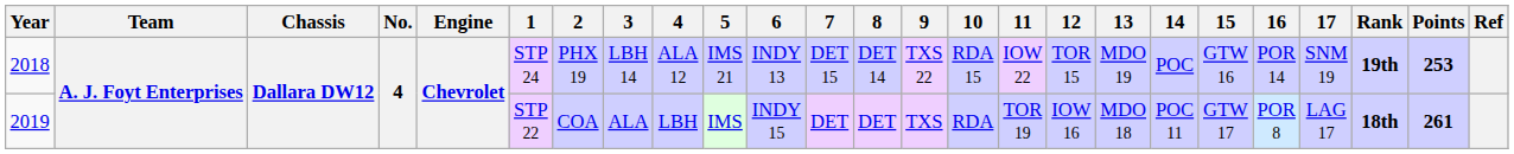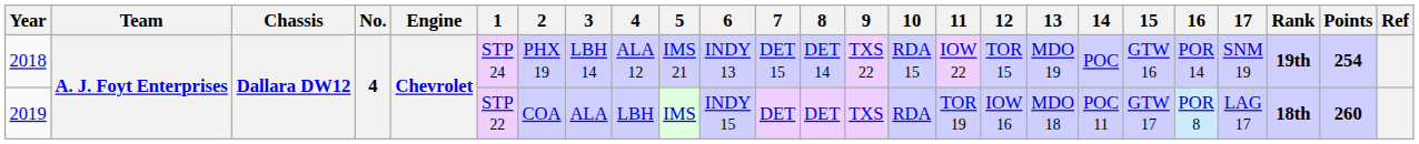 <table class="wikitable" style="text-align:center; font-size:85%">
 <tr>
 <th>Year</th>
 <th>Team</th>
 <th>Chassis</th>
 <th>No.</th>
 <th>Engine</th>
 <th>1</th>
 <th>2</th>
 <th>3</th>
 <th>4</th>
 <th>5</th>
 <th>6</th>
 <th>7</th>
 <th>8</th>
 <th>9</th>
 <th>10</th>
 <th>11</th>
 <th>12</th>
 <th>13</th>
 <th>14</th>
 <th>15</th>
 <th>16</th>
 <th>17</th>
 <th>Rank</th>
 <th>Points</th>
 <th>Ref</th>
 </tr>
 <tr>
 <td><a href='#'>2018</a></td>
 <th rowspan=2 nowrap><a href='#'>A. J. Foyt Enterprises</a></th>
 <th rowspan=2 nowrap><a href='#'>Dallara DW12</a></th>
 <th rowspan=2>4</th>
 <th rowspan=2><a href='#'>Chevrolet</a></th>
 <td style="background:#EFCFFF;"><a href='#'>STP</a><br><small>24</small></td>
 <td style="background:#CFCFFF;"><a href='#'>PHX</a><br><small>19</small></td>
 <td style="background:#CFCFFF;"><a href='#'>LBH</a><br><small>14</small></td>
 <td style="background:#CFCFFF;"><a href='#'>ALA</a><br><small>12</small></td>
 <td style="background:#CFCFFF;"><a href='#'>IMS</a><br><small>21</small></td>
 <td style="background:#CFCFFF;"><a href='#'>INDY</a><br><small>13</small></td>
 <td style="background:#CFCFFF;"><a href='#'>DET</a><br><small>15</small></td>
 <td style="background:#CFCFFF;"><a href='#'>DET</a><br><small>14</small></td>
 <td style="background:#EFCFFF;"><a href='#'>TXS</a><br><small>22</small></td>
 <td style="background:#CFCFFF;"><a href='#'>RDA</a><br><small>15</small></td>
 <td style="background:#EFCFFF;"><a href='#'>IOW</a><br><small>22</small></td>
 <td style="background:#CFCFFF;"><a href='#'>TOR</a><br><small>15</small></td>
 <td style="background:#CFCFFF;"><a href='#'>MDO</a><br><small>19</small></td>
 <td style="background:#CFCFFF;"><a href='#'>POC</a><br></td>
 <td style="background:#CFCFFF;"><a href='#'>GTW</a><br><small>16</small></td>
 <td style="background:#CFCFFF;"><a href='#'>POR</a><br><small>14</small></td>
 <td style="background:#CFCFFF;"><a href='#'>SNM</a><br><small>19</small></td>
 <th style="background:#CFCFFF;">19th</th>
-<th style="background:#CFCFFF;">253</th>
+<th style="background:#CFCFFF;">254</th>
 <th></th>
 </tr>
 <tr>
 <td><a href='#'>2019</a></td>
 <td style="background:#EFCFFF;"><a href='#'>STP</a><br><small>22</small></td>
 <td style="background:#CFCFFF;"><a href='#'>COA</a><br></td>
 <td style="background:#CFCFFF;"><a href='#'>ALA</a><br></td>
 <td style="background:#CFCFFF;"><a href='#'>LBH</a><br></td>
 <td style="background:#DFFFDF;"><a href='#'>IMS</a><br></td>
 <td style="background:#CFCFFF;"><a href='#'>INDY</a><br><small>15</small></td>
 <td style="background:#EFCFFF;"><a href='#'>DET</a><br></td>
 <td style="background:#EFCFFF;"><a href='#'>DET</a><br></td>
 <td style="background:#EFCFFF;"><a href='#'>TXS</a><br></td>
 <td style="background:#CFCFFF;"><a href='#'>RDA</a><br></td>
 <td style="background:#CFCFFF;"><a href='#'>TOR</a><br><small>19</small></td>
 <td style="background:#CFCFFF;"><a href='#'>IOW</a><br><small>16</small></td>
 <td style="background:#CFCFFF;"><a href='#'>MDO</a><br><small>18</small></td>
 <td style="background:#CFCFFF;"><a href='#'>POC</a><br><small>11</small></td>
 <td style="background:#CFCFFF;"><a href='#'>GTW</a><br><small>17</small></td>
 <td style="background:#CFEAFF;"><a href='#'>POR</a><br><small>8</small></td>
 <td style="background:#CFCFFF;"><a href='#'>LAG</a><br><small>17</small></td>
 <th style="background:#CFCFFF;">18th</th>
-<th style="background:#CFCFFF;">261</th>
+<th style="background:#CFCFFF;">260</th>
 <th></th>
 </tr>
 </table>
